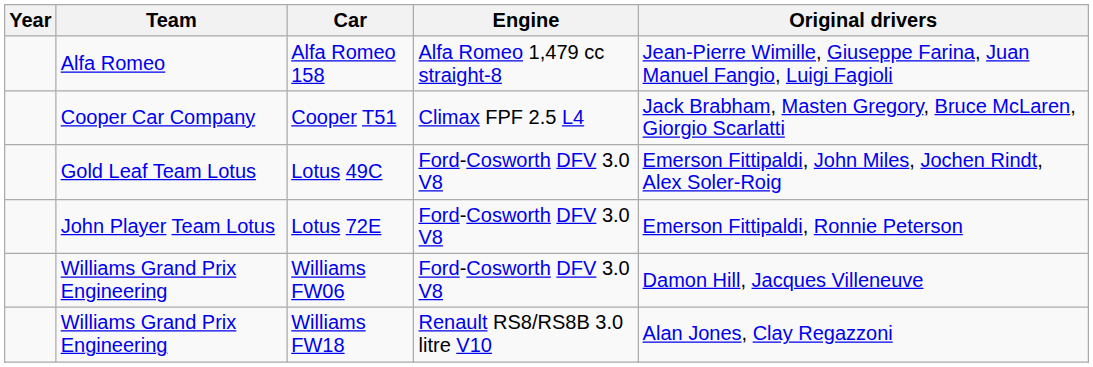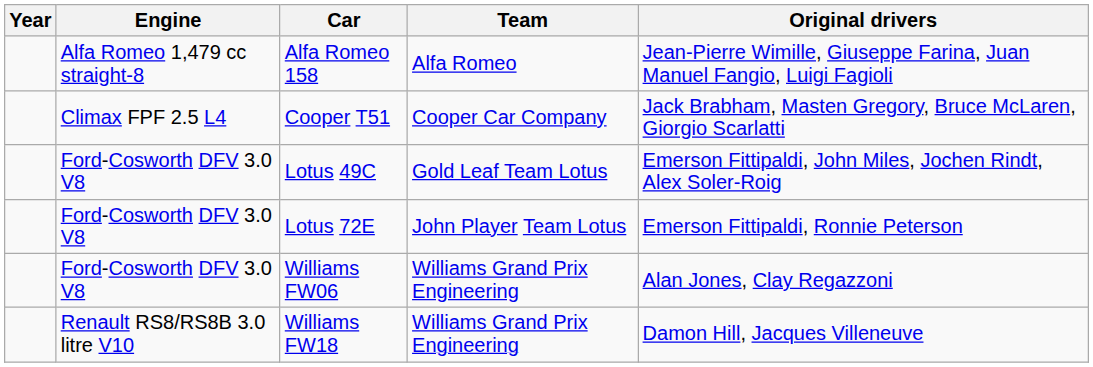 <table class="wikitable">
 <tr>
 <th>Year</th>
+<th>Engine</th>
+<th>Car</th>
 <th>Team</th>
-<th>Car</th>
-<th>Engine</th>
 <th>Original drivers</th>
 </tr>
 <tr>
 <td></td>
+<td><a href='#'>Alfa Romeo</a> 1,479 cc <a href='#'>straight-8</a></td>
+<td><a href='#'>Alfa Romeo</a> <a href='#'>158</a></td>
 <td align="left"> <a href='#'>Alfa Romeo</a></td>
-<td><a href='#'>Alfa Romeo</a> <a href='#'>158</a></td>
-<td><a href='#'>Alfa Romeo</a> 1,479 cc <a href='#'>straight-8</a></td>
 <td><a href='#'>Jean-Pierre Wimille</a>, <a href='#'>Giuseppe Farina</a>, <a href='#'>Juan Manuel Fangio</a>, <a href='#'>Luigi Fagioli</a></td>
 </tr>
 <tr>
 <td></td>
+<td><a href='#'>Climax</a> FPF 2.5 <a href='#'>L4</a></td>
+<td><a href='#'>Cooper</a> <a href='#'>T51</a></td>
 <td align="left"> <a href='#'>Cooper Car Company</a></td>
-<td><a href='#'>Cooper</a> <a href='#'>T51</a></td>
-<td><a href='#'>Climax</a> FPF 2.5 <a href='#'>L4</a></td>
 <td><a href='#'>Jack Brabham</a>, <a href='#'>Masten Gregory</a>, <a href='#'>Bruce McLaren</a>, <a href='#'>Giorgio Scarlatti</a></td>
 </tr>
 <tr>
 <td></td>
+<td><a href='#'>Ford</a>-<a href='#'>Cosworth</a> <a href='#'>DFV</a> 3.0 <a href='#'>V8</a></td>
+<td><a href='#'>Lotus</a> <a href='#'>49C</a></td>
 <td align="left"> <a href='#'>Gold Leaf Team Lotus</a></td>
-<td><a href='#'>Lotus</a> <a href='#'>49C</a></td>
-<td><a href='#'>Ford</a>-<a href='#'>Cosworth</a> <a href='#'>DFV</a> 3.0 <a href='#'>V8</a></td>
 <td><a href='#'>Emerson Fittipaldi</a>, <a href='#'>John Miles</a>, <a href='#'>Jochen Rindt</a>, <a href='#'>Alex Soler-Roig</a></td>
 </tr>
 <tr>
 <td></td>
+<td><a href='#'>Ford</a>-<a href='#'>Cosworth</a> <a href='#'>DFV</a> 3.0 <a href='#'>V8</a></td>
+<td><a href='#'>Lotus</a> <a href='#'>72E</a></td>
 <td align="left"> <a href='#'>John Player</a> <a href='#'>Team Lotus</a></td>
-<td><a href='#'>Lotus</a> <a href='#'>72E</a></td>
-<td><a href='#'>Ford</a>-<a href='#'>Cosworth</a> <a href='#'>DFV</a> 3.0 <a href='#'>V8</a></td>
 <td><a href='#'>Emerson Fittipaldi</a>, <a href='#'>Ronnie Peterson</a></td>
 </tr>
 <tr>
 <td></td>
+<td><a href='#'>Ford</a>-<a href='#'>Cosworth</a> <a href='#'>DFV</a> 3.0 <a href='#'>V8</a></td>
+<td><a href='#'>Williams FW06</a></td>
 <td align="left"> <a href='#'>Williams Grand Prix Engineering</a></td>
-<td><a href='#'>Williams FW06</a></td>
-<td><a href='#'>Ford</a>-<a href='#'>Cosworth</a> <a href='#'>DFV</a> 3.0 <a href='#'>V8</a></td>
-<td><a href='#'>Damon Hill</a>, <a href='#'>Jacques Villeneuve</a></td>
+<td><a href='#'>Alan Jones</a>, <a href='#'>Clay Regazzoni</a></td>
 </tr>
 <tr>
 <td></td>
+<td><a href='#'>Renault</a> RS8/RS8B 3.0 litre <a href='#'>V10</a></td>
+<td><a href='#'>Williams FW18</a></td>
 <td align="left"> <a href='#'>Williams Grand Prix Engineering</a></td>
-<td><a href='#'>Williams FW18</a></td>
-<td><a href='#'>Renault</a> RS8/RS8B 3.0 litre <a href='#'>V10</a></td>
-<td><a href='#'>Alan Jones</a>, <a href='#'>Clay Regazzoni</a></td>
+<td><a href='#'>Damon Hill</a>, <a href='#'>Jacques Villeneuve</a></td>
 </tr>
 </table>
